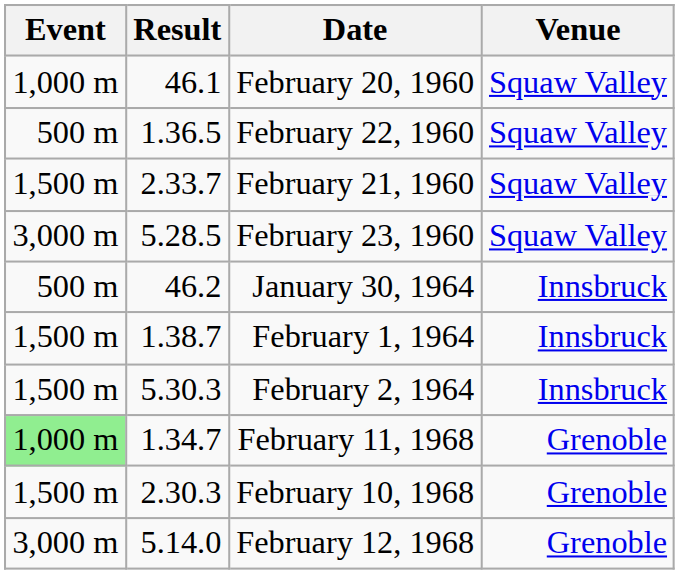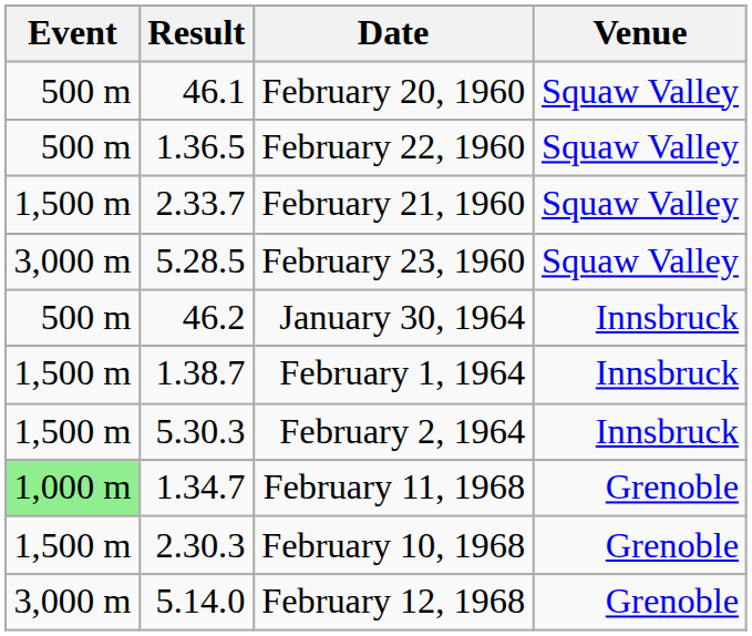 <table class="wikitable" style="text-align:right">
 <tr>
 <th>Event</th>
 <th>Result</th>
 <th>Date</th>
 <th>Venue</th>
 </tr>
 <tr>
-<td>1,000 m</td>
+<td>500 m</td>
 <td>46.1</td>
 <td>February 20, 1960</td>
 <td><a href='#'>Squaw Valley</a></td>
 </tr>
 <tr>
 <td>500 m</td>
 <td>1.36.5</td>
 <td>February 22, 1960</td>
 <td><a href='#'>Squaw Valley</a></td>
 </tr>
 <tr>
 <td>1,500 m</td>
 <td>2.33.7</td>
 <td>February 21, 1960</td>
 <td><a href='#'>Squaw Valley</a></td>
 </tr>
 <tr>
 <td>3,000 m</td>
 <td>5.28.5</td>
 <td>February 23, 1960</td>
 <td><a href='#'>Squaw Valley</a></td>
 </tr>
 <tr>
 <td>500 m</td>
 <td>46.2</td>
 <td>January 30, 1964</td>
 <td><a href='#'>Innsbruck</a></td>
 </tr>
 <tr>
 <td>1,500 m</td>
 <td>1.38.7</td>
 <td>February 1, 1964</td>
 <td><a href='#'>Innsbruck</a></td>
 </tr>
 <tr>
 <td>1,500 m</td>
 <td>5.30.3</td>
 <td>February 2, 1964</td>
 <td><a href='#'>Innsbruck</a></td>
 </tr>
 <tr>
 <td style="background: lightgreen;">1,000 m</td>
 <td>1.34.7</td>
 <td>February 11, 1968</td>
 <td><a href='#'>Grenoble</a></td>
 </tr>
 <tr>
 <td>1,500 m</td>
 <td>2.30.3</td>
 <td>February 10, 1968</td>
 <td><a href='#'>Grenoble</a></td>
 </tr>
 <tr>
 <td>3,000 m</td>
 <td>5.14.0</td>
 <td>February 12, 1968</td>
 <td><a href='#'>Grenoble</a></td>
 </tr>
 </table>
